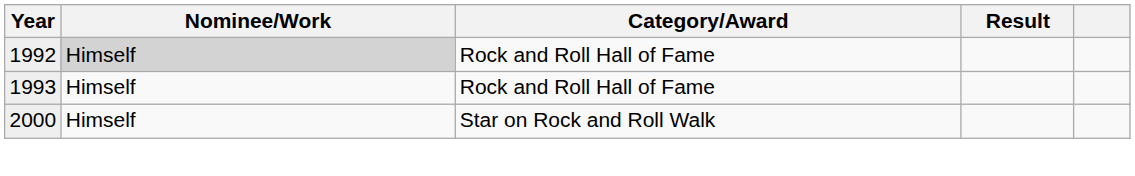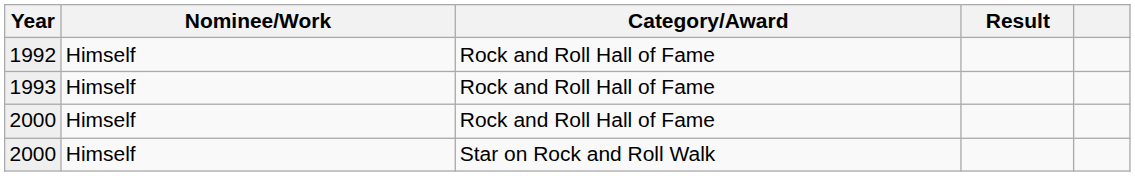 <table class="wikitable">
 <tr>
 <th width=5%>Year</th>
 <th width=35%>Nominee/Work</th>
 <th width=45%>Category/Award</th>
 <th width=10%>Result</th>
 <th width=5%></th>
 </tr>
 <tr>
 <td bgcolor="#efefef">1992</td>
-<td style="background: lightgrey;">Himself </td>
+<td>Himself </td>
 <td>Rock and Roll Hall of Fame</td>
 <td></td>
 <td style="text-align:center;"></td>
 </tr>
 <tr>
 <td bgcolor="#efefef">1993</td>
 <td>Himself </td>
 <td>Rock and Roll Hall of Fame</td>
 <td></td>
 <td style="text-align:center;"></td>
 </tr>
 <tr>
 <td bgcolor="#efefef">2000</td>
+<td>Himself </td>
+<td>Rock and Roll Hall of Fame</td>
+<td></td>
+<td style="text-align:center;"></td>
+</tr>
+<tr>
+<td bgcolor="#efefef">2000</td>
 <td>Himself</td>
 <td>Star on Rock and Roll Walk</td>
 <td></td>
 <td style="text-align:center;"></td>
 </tr>
 </table>
